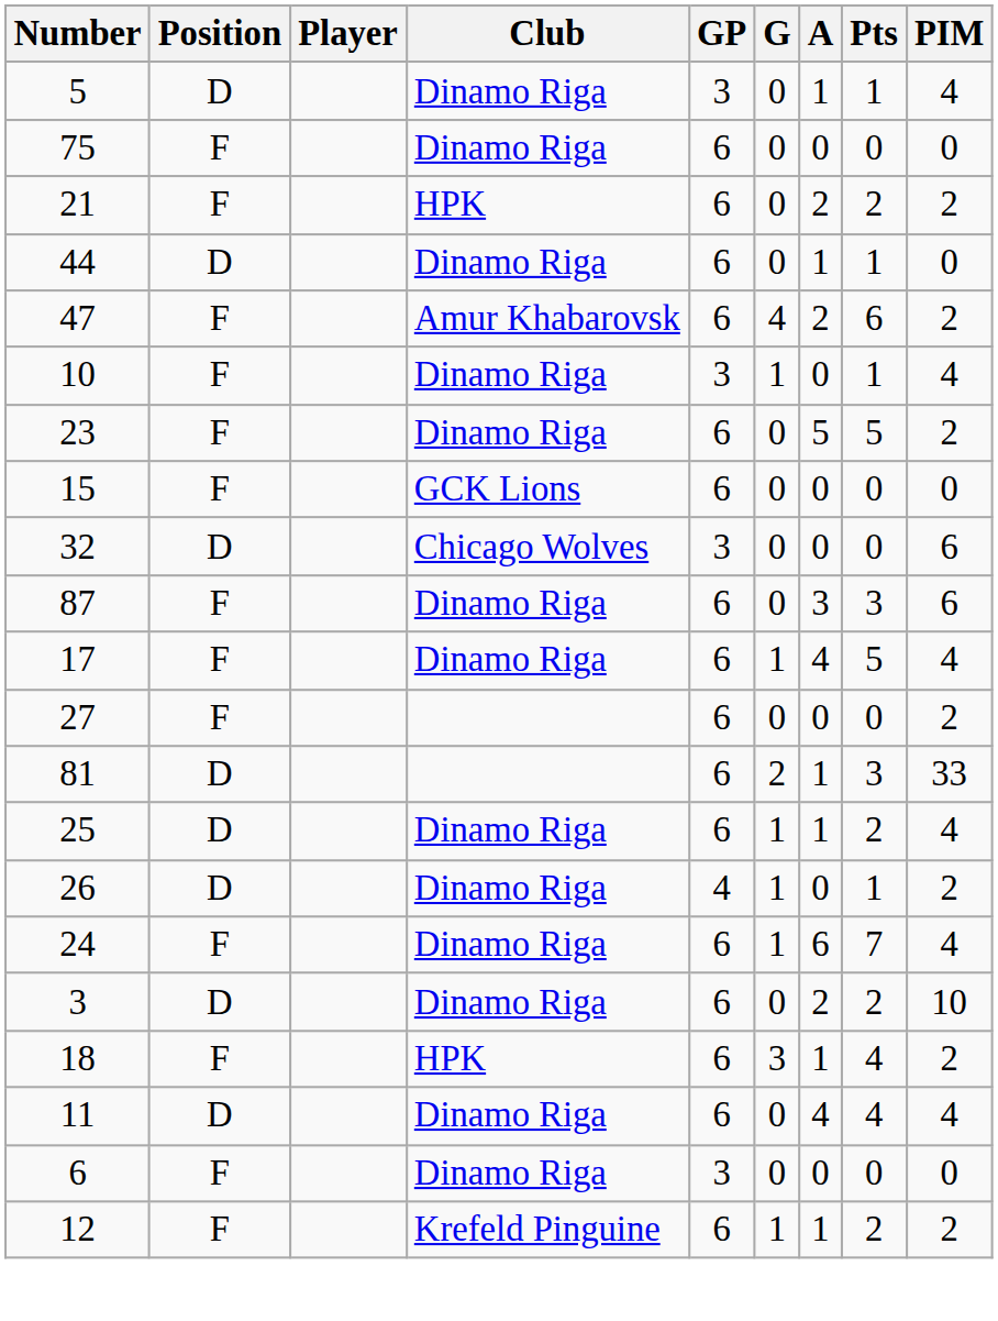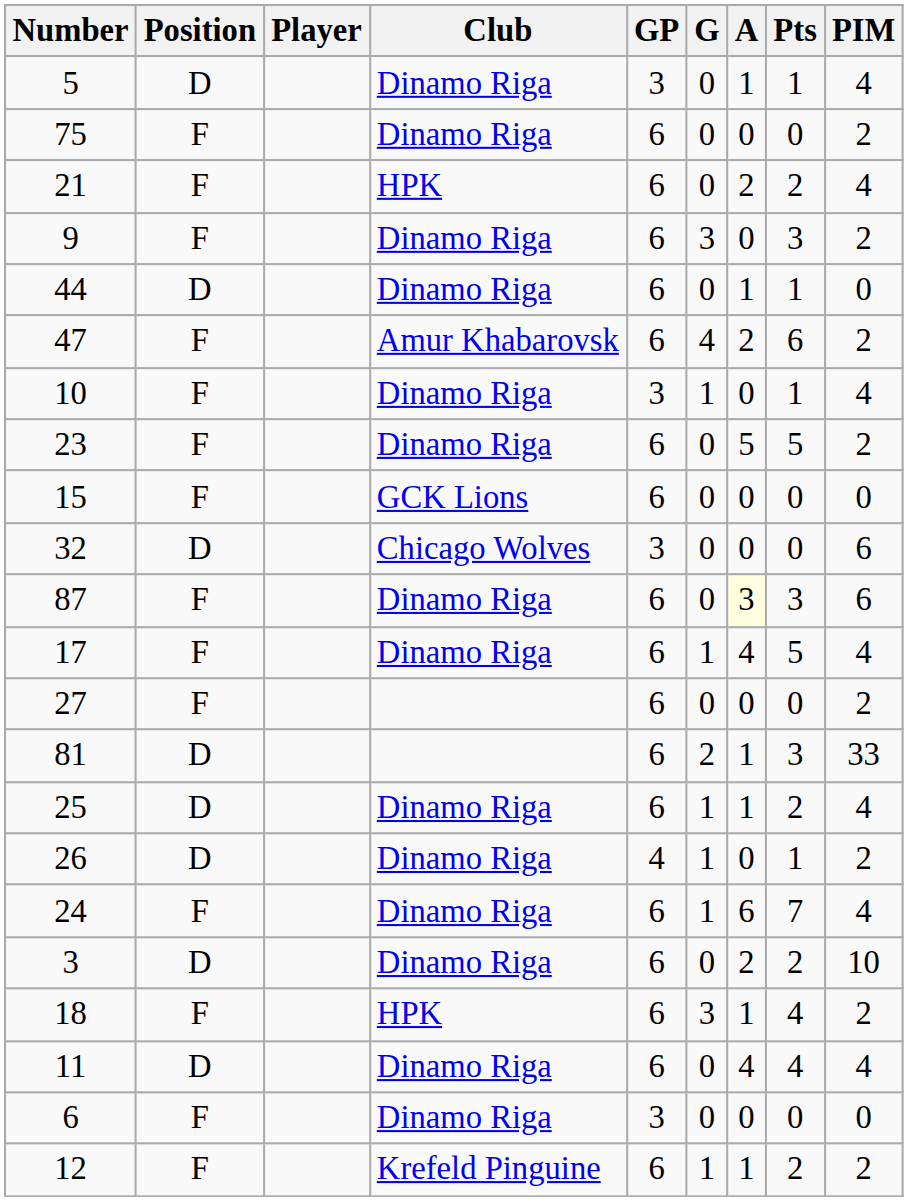 <table class="wikitable sortable" style="text-align: center;">
 <tr>
 <th scope="col">Number</th>
 <th scope="col">Position</th>
 <th scope="col">Player</th>
 <th scope="col">Club</th>
 <th scope="col">GP</th>
 <th scope="col">G</th>
 <th scope="col">A</th>
 <th scope="col">Pts</th>
 <th scope="col">PIM</th>
 </tr>
 <tr>
 <td>5</td>
 <td>D</td>
 <td scope="row" align=left></td>
 <td align=left><a href='#'>Dinamo Riga</a></td>
 <td>3</td>
 <td>0</td>
 <td>1</td>
 <td>1</td>
 <td>4</td>
 </tr>
 <tr>
 <td>75</td>
 <td>F</td>
 <td scope="row" align=left></td>
 <td align=left><a href='#'>Dinamo Riga</a></td>
 <td>6</td>
 <td>0</td>
 <td>0</td>
 <td>0</td>
-<td>0</td>
+<td>2</td>
 </tr>
 <tr>
 <td>21</td>
 <td>F</td>
 <td scope="row" align=left></td>
 <td align=left><a href='#'>HPK</a></td>
 <td>6</td>
 <td>0</td>
 <td>2</td>
 <td>2</td>
+<td>4</td>
+</tr>
+<tr>
+<td>9</td>
+<td>F</td>
+<td scope="row" align=left></td>
+<td align=left><a href='#'>Dinamo Riga</a></td>
+<td>6</td>
+<td>3</td>
+<td>0</td>
+<td>3</td>
 <td>2</td>
 </tr>
 <tr>
 <td>44</td>
 <td>D</td>
 <td scope="row" align=left></td>
 <td align=left><a href='#'>Dinamo Riga</a></td>
 <td>6</td>
 <td>0</td>
 <td>1</td>
 <td>1</td>
 <td>0</td>
 </tr>
 <tr>
 <td>47</td>
 <td>F</td>
 <td scope="row" align=left></td>
 <td align=left><a href='#'>Amur Khabarovsk</a></td>
 <td>6</td>
 <td>4</td>
 <td>2</td>
 <td>6</td>
 <td>2</td>
 </tr>
 <tr>
 <td>10</td>
 <td>F</td>
 <td scope="row" align=left></td>
 <td align=left><a href='#'>Dinamo Riga</a></td>
 <td>3</td>
 <td>1</td>
 <td>0</td>
 <td>1</td>
 <td>4</td>
 </tr>
 <tr>
 <td>23</td>
 <td>F</td>
 <td scope="row" align=left></td>
 <td align=left><a href='#'>Dinamo Riga</a></td>
 <td>6</td>
 <td>0</td>
 <td>5</td>
 <td>5</td>
 <td>2</td>
 </tr>
 <tr>
 <td>15</td>
 <td>F</td>
 <td scope="row" align=left></td>
 <td align=left><a href='#'>GCK Lions</a></td>
 <td>6</td>
 <td>0</td>
 <td>0</td>
 <td>0</td>
 <td>0</td>
 </tr>
 <tr>
 <td>32</td>
 <td>D</td>
 <td scope="row" align=left></td>
 <td align=left><a href='#'>Chicago Wolves</a></td>
 <td>3</td>
 <td>0</td>
 <td>0</td>
 <td>0</td>
 <td>6</td>
 </tr>
 <tr>
 <td>87</td>
 <td>F</td>
 <td scope="row" align=left></td>
 <td align=left><a href='#'>Dinamo Riga</a></td>
 <td>6</td>
 <td>0</td>
-<td>3</td>
+<td style="background: lightyellow;">3</td>
 <td>3</td>
 <td>6</td>
 </tr>
 <tr>
 <td>17</td>
 <td>F</td>
 <td scope="row" align=left></td>
 <td align=left><a href='#'>Dinamo Riga</a></td>
 <td>6</td>
 <td>1</td>
 <td>4</td>
 <td>5</td>
 <td>4</td>
 </tr>
 <tr>
 <td>27</td>
 <td>F</td>
 <td scope="row" align=left></td>
 <td align=left></td>
 <td>6</td>
 <td>0</td>
 <td>0</td>
 <td>0</td>
 <td>2</td>
 </tr>
 <tr>
 <td>81</td>
 <td>D</td>
 <td scope="row" align=left></td>
 <td align=left></td>
 <td>6</td>
 <td>2</td>
 <td>1</td>
 <td>3</td>
 <td>33</td>
 </tr>
 <tr>
 <td>25</td>
 <td>D</td>
 <td scope="row" align=left></td>
 <td align=left><a href='#'>Dinamo Riga</a></td>
 <td>6</td>
 <td>1</td>
 <td>1</td>
 <td>2</td>
 <td>4</td>
 </tr>
 <tr>
 <td>26</td>
 <td>D</td>
 <td scope="row" align=left></td>
 <td align=left><a href='#'>Dinamo Riga</a></td>
 <td>4</td>
 <td>1</td>
 <td>0</td>
 <td>1</td>
 <td>2</td>
 </tr>
 <tr>
 <td>24</td>
 <td>F</td>
 <td scope="row" align=left></td>
 <td align=left><a href='#'>Dinamo Riga</a></td>
 <td>6</td>
 <td>1</td>
 <td>6</td>
 <td>7</td>
 <td>4</td>
 </tr>
 <tr>
 <td>3</td>
 <td>D</td>
 <td scope="row" align=left></td>
 <td align=left><a href='#'>Dinamo Riga</a></td>
 <td>6</td>
 <td>0</td>
 <td>2</td>
 <td>2</td>
 <td>10</td>
 </tr>
 <tr>
 <td>18</td>
 <td>F</td>
 <td scope="row" align=left></td>
 <td align=left><a href='#'>HPK</a></td>
 <td>6</td>
 <td>3</td>
 <td>1</td>
 <td>4</td>
 <td>2</td>
 </tr>
 <tr>
 <td>11</td>
 <td>D</td>
 <td scope="row" align=left></td>
 <td align=left><a href='#'>Dinamo Riga</a></td>
 <td>6</td>
 <td>0</td>
 <td>4</td>
 <td>4</td>
 <td>4</td>
 </tr>
 <tr>
 <td>6</td>
 <td>F</td>
 <td scope="row" align=left></td>
 <td align=left><a href='#'>Dinamo Riga</a></td>
 <td>3</td>
 <td>0</td>
 <td>0</td>
 <td>0</td>
 <td>0</td>
 </tr>
 <tr>
 <td>12</td>
 <td>F</td>
 <td scope="row" align=left></td>
 <td align=left><a href='#'>Krefeld Pinguine</a></td>
 <td>6</td>
 <td>1</td>
 <td>1</td>
 <td>2</td>
 <td>2</td>
 </tr>
 </table>
